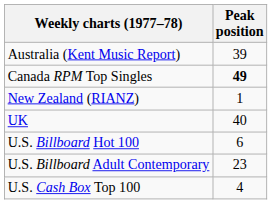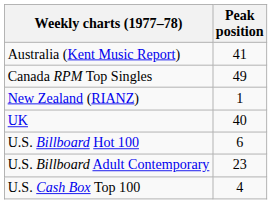 <table class="wikitable sortable">
 <tr>
 <th align="left">Weekly charts (1977–78)</th>
 <th align="left">Peak<br>position</th>
 </tr>
 <tr>
 <td>Australia (<a href='#'>Kent Music Report</a>)</td>
-<td style="text-align:center;">39</td>
+<td style="text-align:center;">41</td>
 </tr>
 <tr>
 <td align="left">Canada <em>RPM</em> Top Singles</td>
-<td style="text-align:center;"><strong>49</strong></td>
+<td style="text-align:center;">49</td>
 </tr>
 <tr>
 <td align="left"><a href='#'>New Zealand</a> (<a href='#'>RIANZ</a>)</td>
 <td style="text-align:center;">1</td>
 </tr>
 <tr>
 <td align="left"><a href='#'>UK</a></td>
 <td style="text-align:center;">40</td>
 </tr>
 <tr>
 <td align="left">U.S. <em><a href='#'>Billboard</a></em> <a href='#'>Hot 100</a></td>
 <td style="text-align:center;">6</td>
 </tr>
 <tr>
 <td>U.S. <em>Billboard</em> <a href='#'>Adult Contemporary</a></td>
 <td align="center">23</td>
 </tr>
 <tr>
 <td align="left">U.S. <em><a href='#'>Cash Box</a></em> Top 100</td>
 <td style="text-align:center;">4</td>
 </tr>
 </table>
